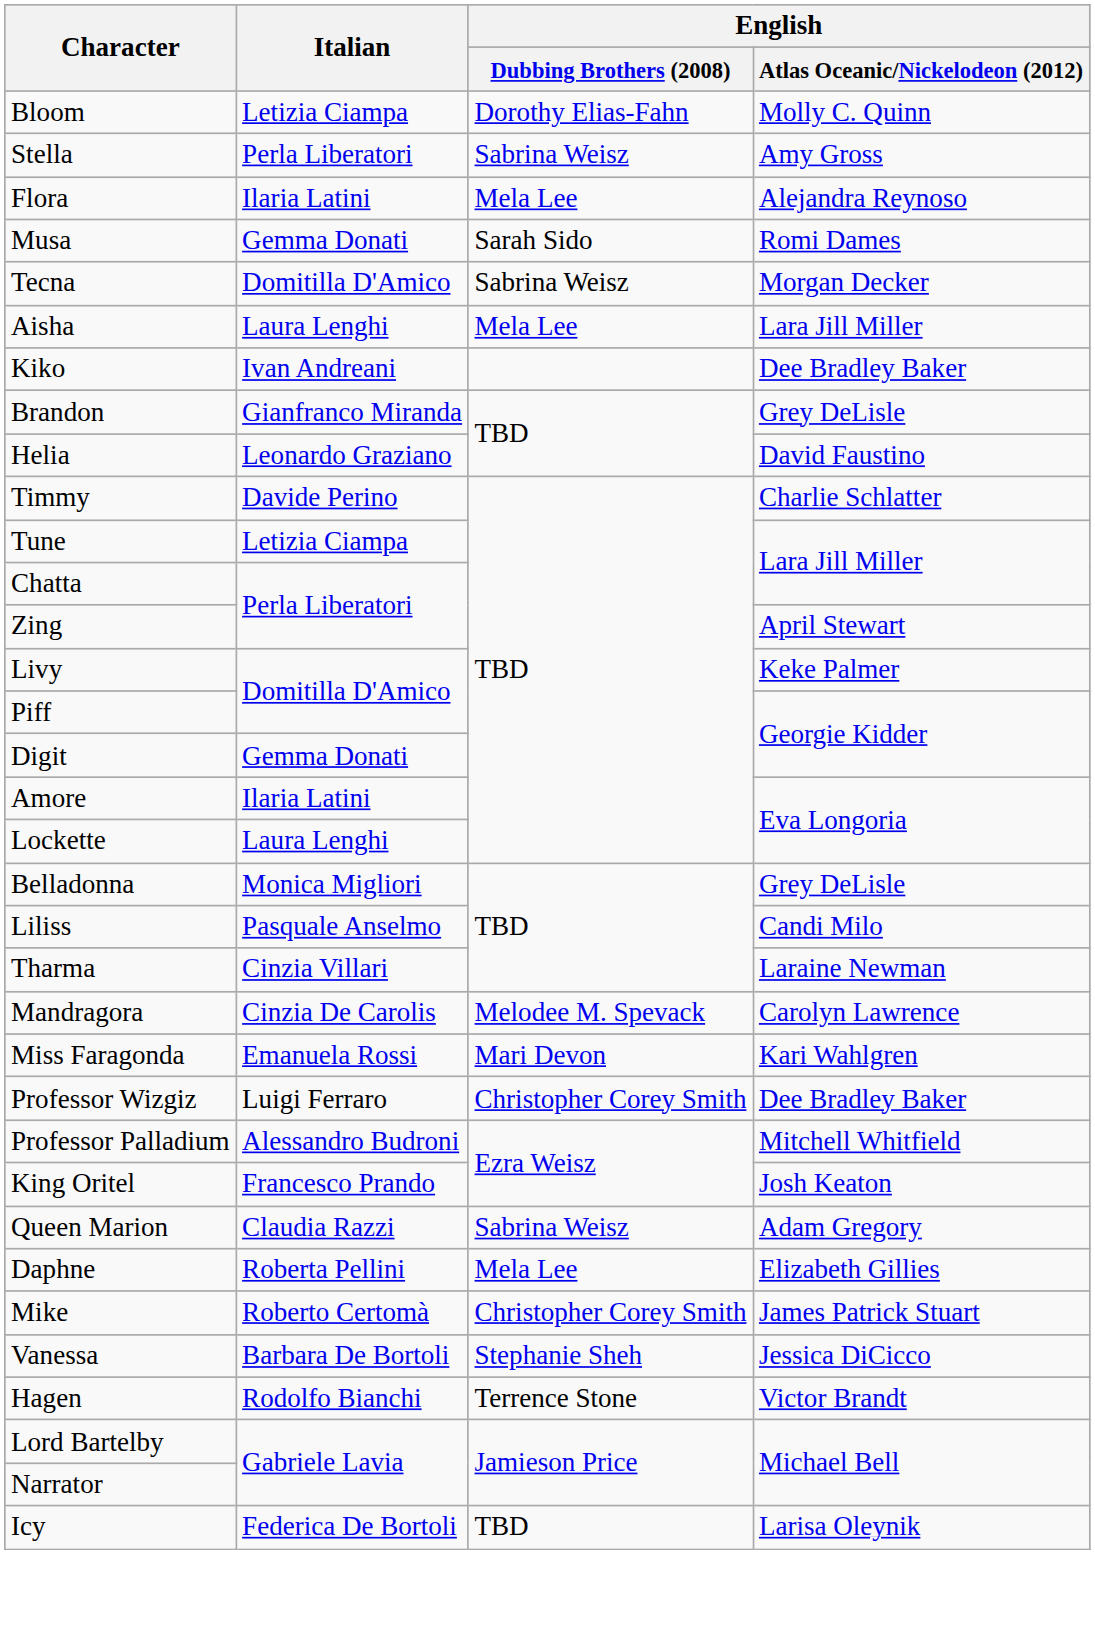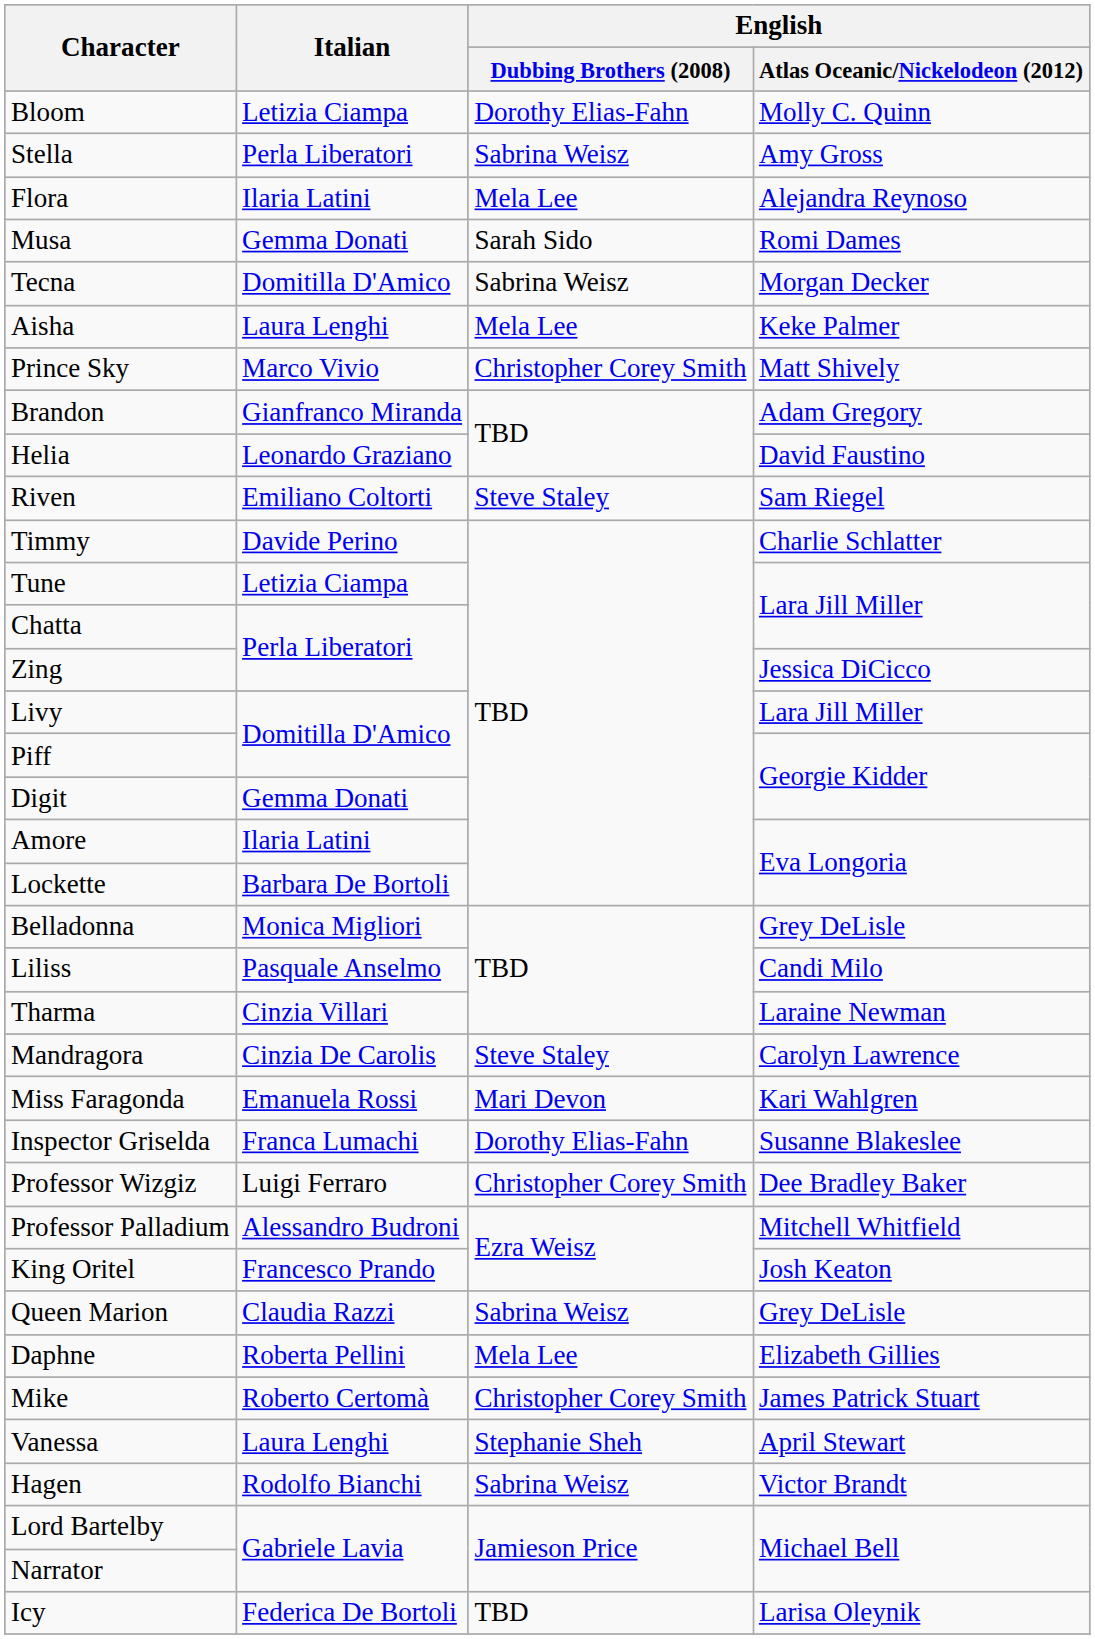 <table class="wikitable">
 <tr>
 <th rowspan="2">Character</th>
 <th rowspan="2">Italian</th>
 <th colspan="2">English</th>
 </tr>
 <tr>
 <th><small><a href='#'>Dubbing Brothers</a> (2008)</small></th>
 <th><small>Atlas Oceanic/<a href='#'>Nickelodeon</a> (2012)</small></th>
 </tr>
 <tr>
 <td>Bloom</td>
 <td><a href='#'>Letizia Ciampa</a></td>
 <td><a href='#'>Dorothy Elias-Fahn</a></td>
 <td><a href='#'>Molly C. Quinn</a></td>
 </tr>
 <tr>
 <td>Stella</td>
 <td><a href='#'>Perla Liberatori</a></td>
 <td><a href='#'>Sabrina Weisz</a></td>
 <td><a href='#'>Amy Gross</a></td>
 </tr>
 <tr>
 <td>Flora</td>
 <td><a href='#'>Ilaria Latini</a></td>
 <td><a href='#'>Mela Lee</a></td>
 <td><a href='#'>Alejandra Reynoso</a></td>
 </tr>
 <tr>
 <td>Musa</td>
 <td><a href='#'>Gemma Donati</a></td>
 <td>Sarah Sido</td>
 <td><a href='#'>Romi Dames</a></td>
 </tr>
 <tr>
 <td>Tecna</td>
 <td><a href='#'>Domitilla D'Amico</a></td>
 <td>Sabrina Weisz</td>
 <td><a href='#'>Morgan Decker</a></td>
 </tr>
 <tr>
 <td>Aisha</td>
 <td><a href='#'>Laura Lenghi</a></td>
 <td><a href='#'>Mela Lee</a></td>
-<td><a href='#'>Lara Jill Miller</a></td>
+<td><a href='#'>Keke Palmer</a></td>
 </tr>
 <tr>
-<td>Kiko</td>
-<td><a href='#'>Ivan Andreani</a></td>
-<td></td>
-<td><a href='#'>Dee Bradley Baker</a></td>
+<td>Prince Sky</td>
+<td><a href='#'>Marco Vivio</a></td>
+<td><a href='#'>Christopher Corey Smith</a></td>
+<td><a href='#'>Matt Shively</a></td>
 </tr>
 <tr>
 <td>Brandon</td>
 <td><a href='#'>Gianfranco Miranda</a></td>
 <td rowspan="2">TBD</td>
-<td><a href='#'>Grey DeLisle</a></td>
+<td><a href='#'>Adam Gregory</a></td>
 </tr>
 <tr>
 <td>Helia</td>
 <td><a href='#'>Leonardo Graziano</a></td>
 <td><a href='#'>David Faustino</a></td>
+</tr>
+<tr>
+<td>Riven</td>
+<td><a href='#'>Emiliano Coltorti</a></td>
+<td><a href='#'>Steve Staley</a></td>
+<td><a href='#'>Sam Riegel</a></td>
 </tr>
 <tr>
 <td>Timmy</td>
 <td><a href='#'>Davide Perino</a></td>
 <td rowspan="9">TBD</td>
 <td><a href='#'>Charlie Schlatter</a></td>
 </tr>
 <tr>
 <td>Tune</td>
 <td><a href='#'>Letizia Ciampa</a></td>
 <td rowspan="2"><a href='#'>Lara Jill Miller</a></td>
 </tr>
 <tr>
 <td>Chatta</td>
 <td rowspan="2"><a href='#'>Perla Liberatori</a></td>
 </tr>
 <tr>
 <td>Zing</td>
-<td><a href='#'>April Stewart</a></td>
+<td><a href='#'>Jessica DiCicco</a></td>
 </tr>
 <tr>
 <td>Livy</td>
 <td rowspan=2><a href='#'>Domitilla D'Amico</a></td>
-<td><a href='#'>Keke Palmer</a></td>
+<td><a href='#'>Lara Jill Miller</a></td>
 </tr>
 <tr>
 <td>Piff</td>
 <td rowspan=2><a href='#'>Georgie Kidder</a></td>
 </tr>
 <tr>
 <td>Digit</td>
 <td><a href='#'>Gemma Donati</a></td>
 </tr>
 <tr>
 <td>Amore</td>
 <td><a href='#'>Ilaria Latini</a></td>
 <td rowspan=2><a href='#'>Eva Longoria</a></td>
 </tr>
 <tr>
 <td>Lockette</td>
-<td><a href='#'>Laura Lenghi</a></td>
+<td><a href='#'>Barbara De Bortoli</a></td>
 </tr>
 <tr>
 <td>Belladonna</td>
 <td><a href='#'>Monica Migliori</a></td>
 <td rowspan=3>TBD</td>
 <td><a href='#'>Grey DeLisle</a></td>
 </tr>
 <tr>
 <td>Liliss</td>
 <td><a href='#'>Pasquale Anselmo</a></td>
 <td><a href='#'>Candi Milo</a></td>
 </tr>
 <tr>
 <td>Tharma</td>
 <td><a href='#'>Cinzia Villari</a></td>
 <td><a href='#'>Laraine Newman</a></td>
 </tr>
 <tr>
 <td>Mandragora</td>
 <td><a href='#'>Cinzia De Carolis</a></td>
-<td><a href='#'>Melodee M. Spevack</a></td>
+<td><a href='#'>Steve Staley</a></td>
 <td><a href='#'>Carolyn Lawrence</a></td>
 </tr>
 <tr>
 <td>Miss Faragonda</td>
 <td><a href='#'>Emanuela Rossi</a></td>
 <td><a href='#'>Mari Devon</a></td>
 <td><a href='#'>Kari Wahlgren</a></td>
+</tr>
+<tr>
+<td>Inspector Griselda</td>
+<td><a href='#'>Franca Lumachi</a></td>
+<td><a href='#'>Dorothy Elias-Fahn</a></td>
+<td><a href='#'>Susanne Blakeslee</a></td>
 </tr>
 <tr>
 <td>Professor Wizgiz</td>
 <td>Luigi Ferraro</td>
 <td><a href='#'>Christopher Corey Smith</a></td>
 <td><a href='#'>Dee Bradley Baker</a></td>
 </tr>
 <tr>
 <td>Professor Palladium</td>
 <td><a href='#'>Alessandro Budroni</a></td>
 <td rowspan=2><a href='#'>Ezra Weisz</a></td>
 <td><a href='#'>Mitchell Whitfield</a></td>
 </tr>
 <tr>
 <td>King Oritel</td>
 <td><a href='#'>Francesco Prando</a></td>
 <td><a href='#'>Josh Keaton</a></td>
 </tr>
 <tr>
 <td>Queen Marion</td>
 <td><a href='#'>Claudia Razzi</a></td>
 <td><a href='#'>Sabrina Weisz</a></td>
-<td><a href='#'>Adam Gregory</a></td>
+<td><a href='#'>Grey DeLisle</a></td>
 </tr>
 <tr>
 <td>Daphne</td>
 <td><a href='#'>Roberta Pellini</a></td>
 <td><a href='#'>Mela Lee</a></td>
 <td><a href='#'>Elizabeth Gillies</a></td>
 </tr>
 <tr>
 <td>Mike</td>
 <td><a href='#'>Roberto Certomà</a></td>
 <td><a href='#'>Christopher Corey Smith</a></td>
 <td><a href='#'>James Patrick Stuart</a></td>
 </tr>
 <tr>
 <td>Vanessa</td>
-<td><a href='#'>Barbara De Bortoli</a></td>
+<td><a href='#'>Laura Lenghi</a></td>
 <td><a href='#'>Stephanie Sheh</a></td>
-<td><a href='#'>Jessica DiCicco</a></td>
+<td><a href='#'>April Stewart</a></td>
 </tr>
 <tr>
 <td>Hagen</td>
 <td><a href='#'>Rodolfo Bianchi</a></td>
-<td>Terrence Stone</td>
+<td><a href='#'>Sabrina Weisz</a></td>
 <td><a href='#'>Victor Brandt</a></td>
 </tr>
 <tr>
 <td>Lord Bartelby</td>
 <td rowspan=2><a href='#'>Gabriele Lavia</a></td>
 <td rowspan=2><a href='#'>Jamieson Price</a></td>
 <td rowspan=2><a href='#'>Michael Bell</a></td>
 </tr>
 <tr>
 <td>Narrator</td>
 </tr>
 <tr>
 <td>Icy</td>
 <td><a href='#'>Federica De Bortoli</a></td>
 <td>TBD</td>
 <td><a href='#'>Larisa Oleynik</a></td>
 </tr>
 </table>
